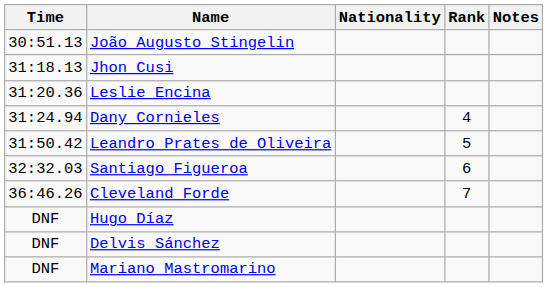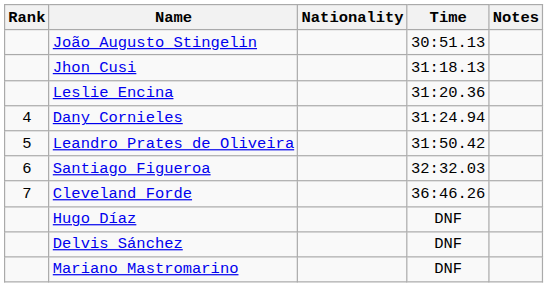 <table class="wikitable sortable" style="text-align:center">
 <tr>
-<th>Time</th>
+<th>Rank</th>
 <th>Name</th>
 <th>Nationality</th>
-<th>Rank</th>
+<th>Time</th>
 <th>Notes</th>
 </tr>
 <tr>
-<td>30:51.13</td>
+<td align=center></td>
 <td align=left><a href='#'>João Augusto Stingelin</a></td>
 <td align=left></td>
-<td align=center></td>
+<td>30:51.13</td>
 <td></td>
 </tr>
 <tr>
-<td>31:18.13</td>
+<td align=center></td>
 <td align=left><a href='#'>Jhon Cusi</a></td>
 <td align=left></td>
-<td align=center></td>
+<td>31:18.13</td>
 <td></td>
 </tr>
 <tr>
-<td>31:20.36</td>
+<td align=center></td>
 <td align=left><a href='#'>Leslie Encina</a></td>
 <td align=left></td>
-<td align=center></td>
+<td>31:20.36</td>
 <td></td>
 </tr>
 <tr>
-<td>31:24.94</td>
+<td align=center>4</td>
 <td align=left><a href='#'>Dany Cornieles</a></td>
 <td align=left></td>
-<td align=center>4</td>
+<td>31:24.94</td>
 <td></td>
 </tr>
 <tr>
-<td>31:50.42</td>
+<td align=center>5</td>
 <td align=left><a href='#'>Leandro Prates de Oliveira</a></td>
 <td align=left></td>
-<td align=center>5</td>
+<td>31:50.42</td>
 <td></td>
 </tr>
 <tr>
-<td>32:32.03</td>
+<td align=center>6</td>
 <td align=left><a href='#'>Santiago Figueroa</a></td>
 <td align=left></td>
-<td align=center>6</td>
+<td>32:32.03</td>
 <td></td>
 </tr>
 <tr>
-<td>36:46.26</td>
+<td align=center>7</td>
 <td align=left><a href='#'>Cleveland Forde</a></td>
 <td align=left></td>
-<td align=center>7</td>
+<td>36:46.26</td>
 <td></td>
 </tr>
 <tr>
-<td>DNF</td>
+<td align=center></td>
 <td align=left><a href='#'>Hugo Díaz</a></td>
 <td align=left></td>
-<td align=center></td>
+<td>DNF</td>
 <td></td>
 </tr>
 <tr>
-<td>DNF</td>
+<td align=center></td>
 <td align=left><a href='#'>Delvis Sánchez</a></td>
 <td align=left></td>
-<td align=center></td>
+<td>DNF</td>
 <td></td>
 </tr>
 <tr>
-<td>DNF</td>
+<td align=center></td>
 <td align=left><a href='#'>Mariano Mastromarino</a></td>
 <td align=left></td>
-<td align=center></td>
+<td>DNF</td>
 <td></td>
 </tr>
 </table>
